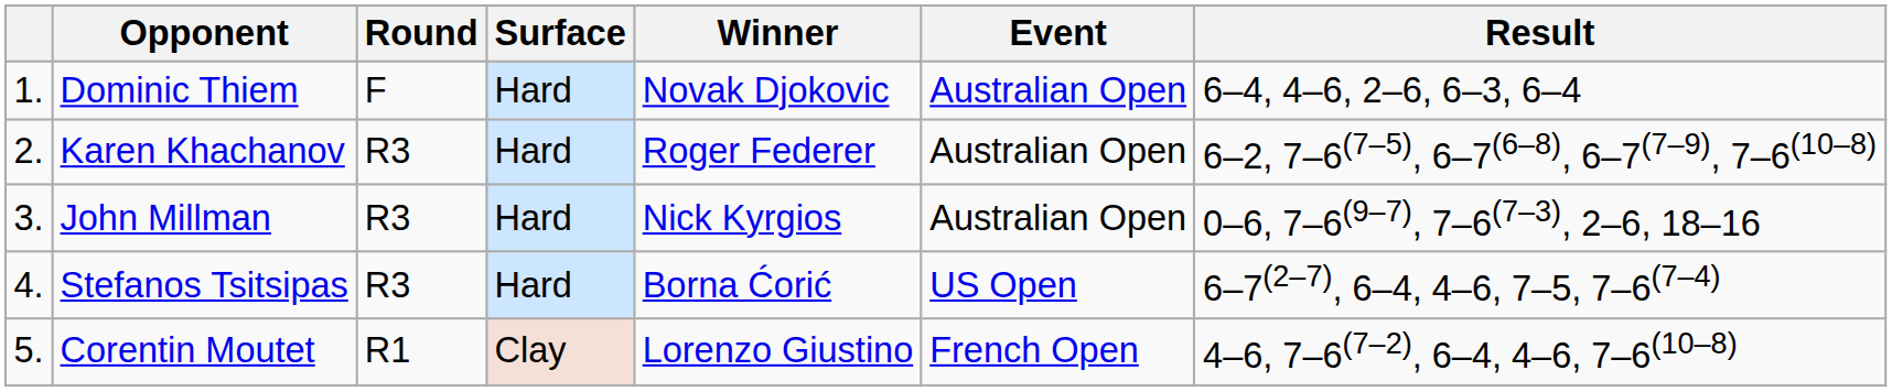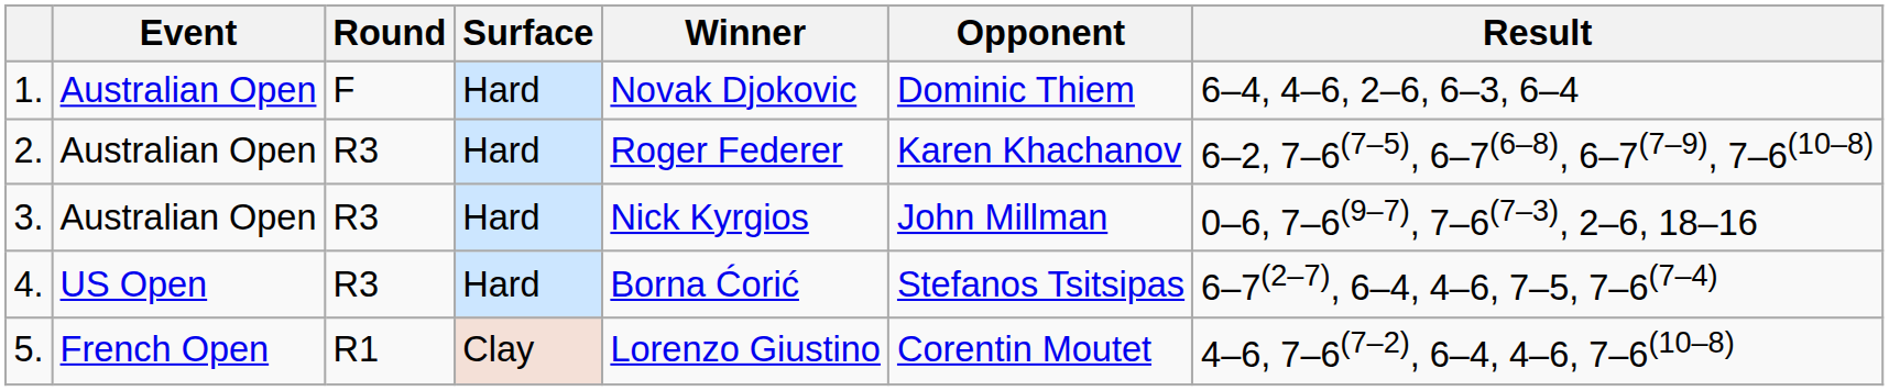 <table class="wikitable nowrap">
 <tr>
 <th></th>
-<th>Opponent</th>
+<th>Event</th>
 <th>Round</th>
 <th>Surface</th>
 <th>Winner</th>
-<th>Event</th>
+<th>Opponent</th>
 <th>Result</th>
 </tr>
 <tr>
 <td>1.</td>
-<td> <a href='#'>Dominic Thiem</a></td>
+<td><a href='#'>Australian Open</a></td>
 <td>F</td>
 <td bgcolor=CCE6FF>Hard</td>
 <td> <a href='#'>Novak Djokovic</a></td>
-<td><a href='#'>Australian Open</a></td>
+<td> <a href='#'>Dominic Thiem</a></td>
 <td>6–4, 4–6, 2–6, 6–3, 6–4</td>
 </tr>
 <tr>
 <td>2.</td>
-<td> <a href='#'>Karen Khachanov</a></td>
+<td>Australian Open</td>
 <td>R3</td>
 <td bgcolor=CCE6FF>Hard</td>
 <td> <a href='#'>Roger Federer</a></td>
-<td>Australian Open</td>
+<td> <a href='#'>Karen Khachanov</a></td>
 <td>6–2, 7–6<sup>(7–5)</sup>, 6–7<sup>(6–8)</sup>, 6–7<sup>(7–9)</sup>, 7–6<sup>(10–8)</sup></td>
 </tr>
 <tr>
 <td>3.</td>
-<td> <a href='#'>John Millman</a></td>
+<td>Australian Open</td>
 <td>R3</td>
 <td bgcolor=CCE6FF>Hard</td>
 <td> <a href='#'>Nick Kyrgios</a></td>
-<td>Australian Open</td>
+<td> <a href='#'>John Millman</a></td>
 <td>0–6, 7–6<sup>(9–7)</sup>, 7–6<sup>(7–3)</sup>, 2–6, 18–16</td>
 </tr>
 <tr>
 <td>4.</td>
-<td> <a href='#'>Stefanos Tsitsipas</a></td>
+<td><a href='#'>US Open</a></td>
 <td>R3</td>
 <td bgcolor=CCE6FF>Hard</td>
 <td> <a href='#'>Borna Ćorić</a></td>
-<td><a href='#'>US Open</a></td>
+<td> <a href='#'>Stefanos Tsitsipas</a></td>
 <td>6–7<sup>(2–7)</sup>, 6–4, 4–6, 7–5, 7–6<sup>(7–4)</sup></td>
 </tr>
 <tr>
 <td>5.</td>
-<td> <a href='#'>Corentin Moutet</a></td>
+<td><a href='#'>French Open</a></td>
 <td>R1</td>
 <td bgcolor=F4E0D7>Clay</td>
 <td> <a href='#'>Lorenzo Giustino</a></td>
-<td><a href='#'>French Open</a></td>
+<td> <a href='#'>Corentin Moutet</a></td>
 <td>4–6, 7–6<sup>(7–2)</sup>, 6–4, 4–6, 7–6<sup>(10–8)</sup></td>
 </tr>
 </table>
